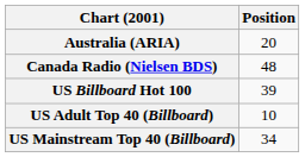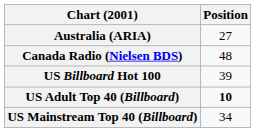 <table class="wikitable sortable plainrowheaders" style="text-align:center">
 <tr>
 <th>Chart (2001)</th>
 <th>Position</th>
 </tr>
 <tr>
 <th scope="row">Australia (ARIA)</th>
-<td>20</td>
+<td>27</td>
 </tr>
 <tr>
 <th scope="row">Canada Radio (<a href='#'>Nielsen BDS</a>)</th>
 <td>48</td>
 </tr>
 <tr>
 <th scope="row">US <em>Billboard</em> Hot 100</th>
 <td>39</td>
 </tr>
 <tr>
 <th scope="row">US Adult Top 40 (<em>Billboard</em>)</th>
-<td>10</td>
+<td><strong>10</strong></td>
 </tr>
 <tr>
 <th scope="row">US Mainstream Top 40 (<em>Billboard</em>)</th>
 <td>34</td>
 </tr>
 </table>
